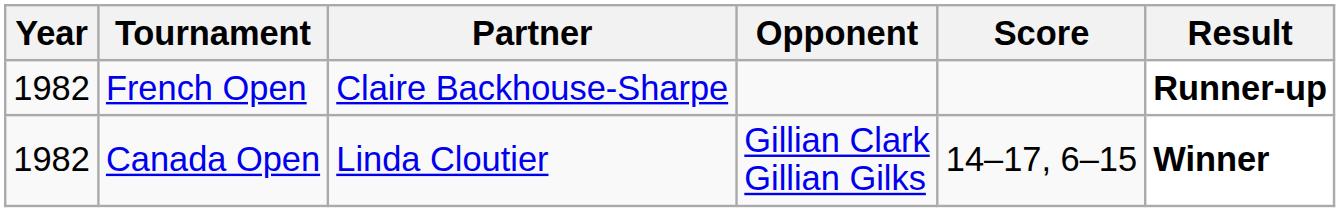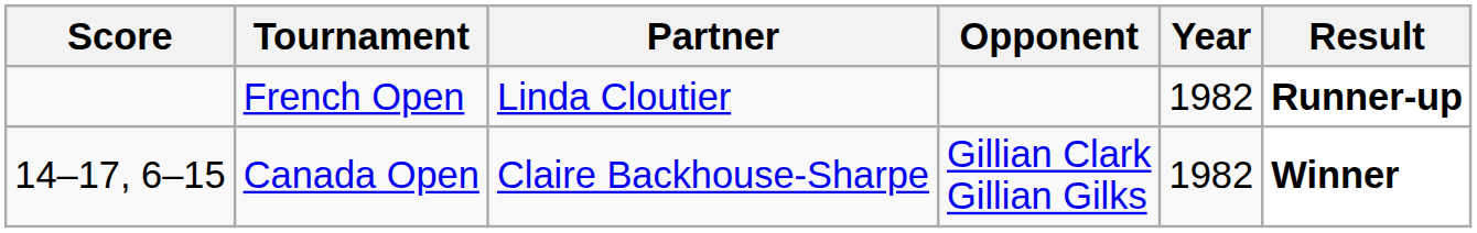 <table class="sortable wikitable" style="font-size: 90%;">
 <tr>
-<th>Year</th>
+<th>Score</th>
 <th>Tournament</th>
 <th>Partner</th>
 <th>Opponent</th>
-<th>Score</th>
+<th>Year</th>
 <th>Result</th>
 </tr>
 <tr>
+<td align="left"></td>
+<td align="left"><a href='#'>French Open</a></td>
+<td align="left"> <a href='#'>Linda Cloutier</a></td>
+<td align="left"></td>
 <td align="center">1982</td>
-<td align="left"><a href='#'>French Open</a></td>
-<td align="left"> <a href='#'>Claire Backhouse-Sharpe</a></td>
-<td align="left"></td>
-<td align="left"></td>
 <td style="text-align:left; background:white"> <strong>Runner-up</strong></td>
 </tr>
 <tr>
+<td align="left">14–17, 6–15</td>
+<td align="left"><a href='#'>Canada Open</a></td>
+<td align="left"> <a href='#'>Claire Backhouse-Sharpe</a></td>
+<td align="left"> <a href='#'>Gillian Clark</a> <br>  <a href='#'>Gillian Gilks</a></td>
 <td align="center">1982</td>
-<td align="left"><a href='#'>Canada Open</a></td>
-<td align="left"> <a href='#'>Linda Cloutier</a></td>
-<td align="left"> <a href='#'>Gillian Clark</a> <br>  <a href='#'>Gillian Gilks</a></td>
-<td align="left">14–17, 6–15</td>
 <td style="text-align:left; background:white"> <strong>Winner</strong></td>
 </tr>
 </table>
